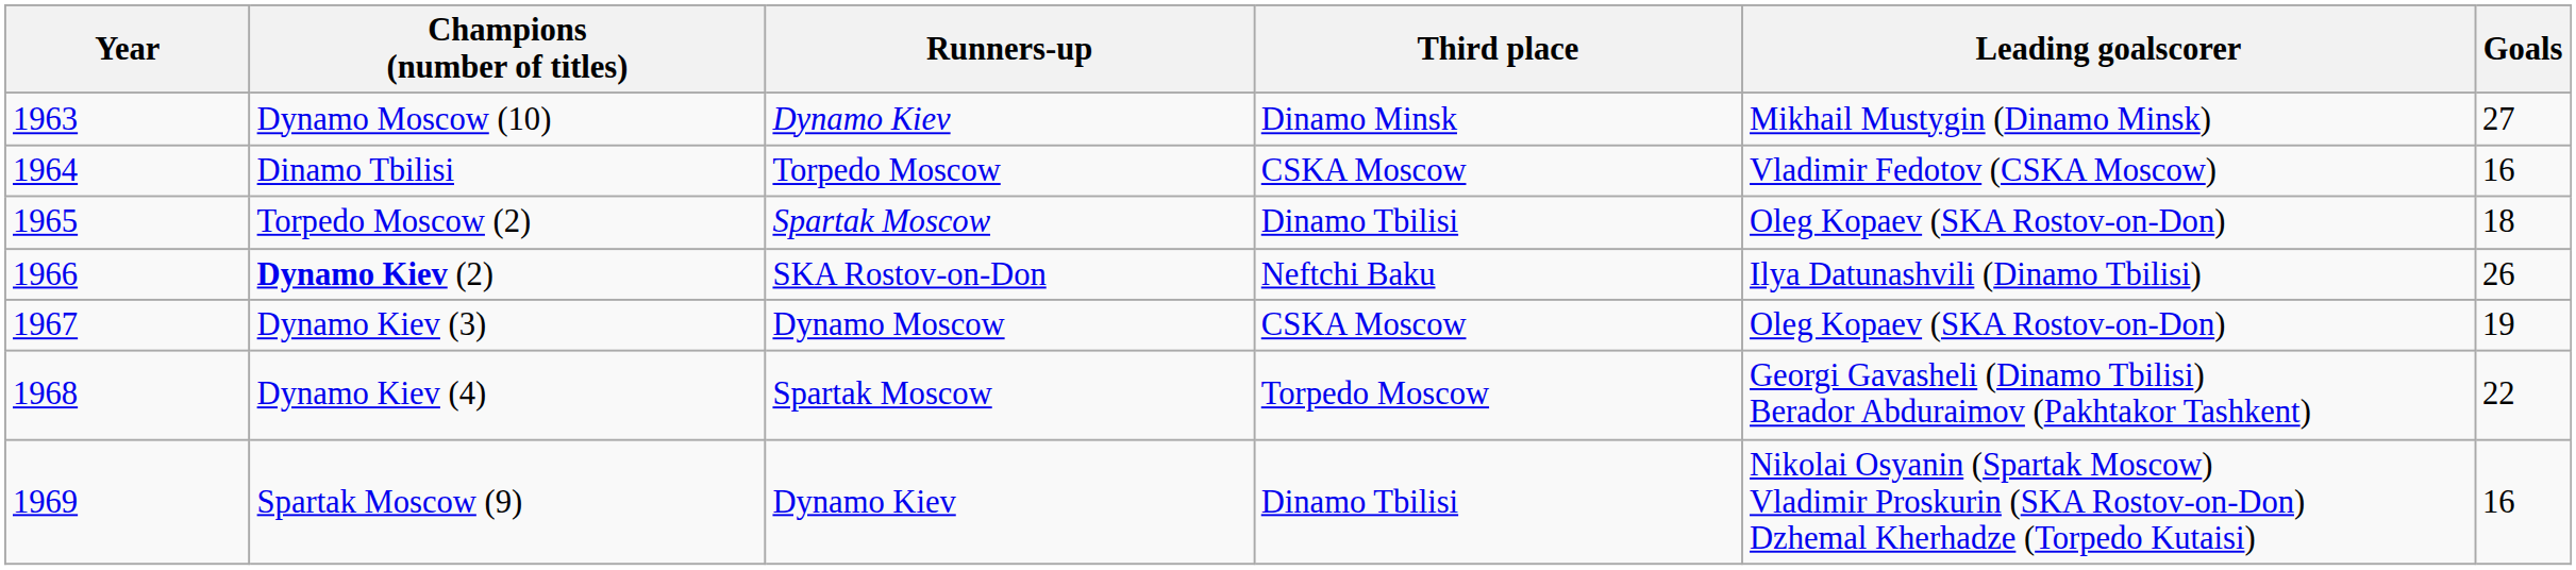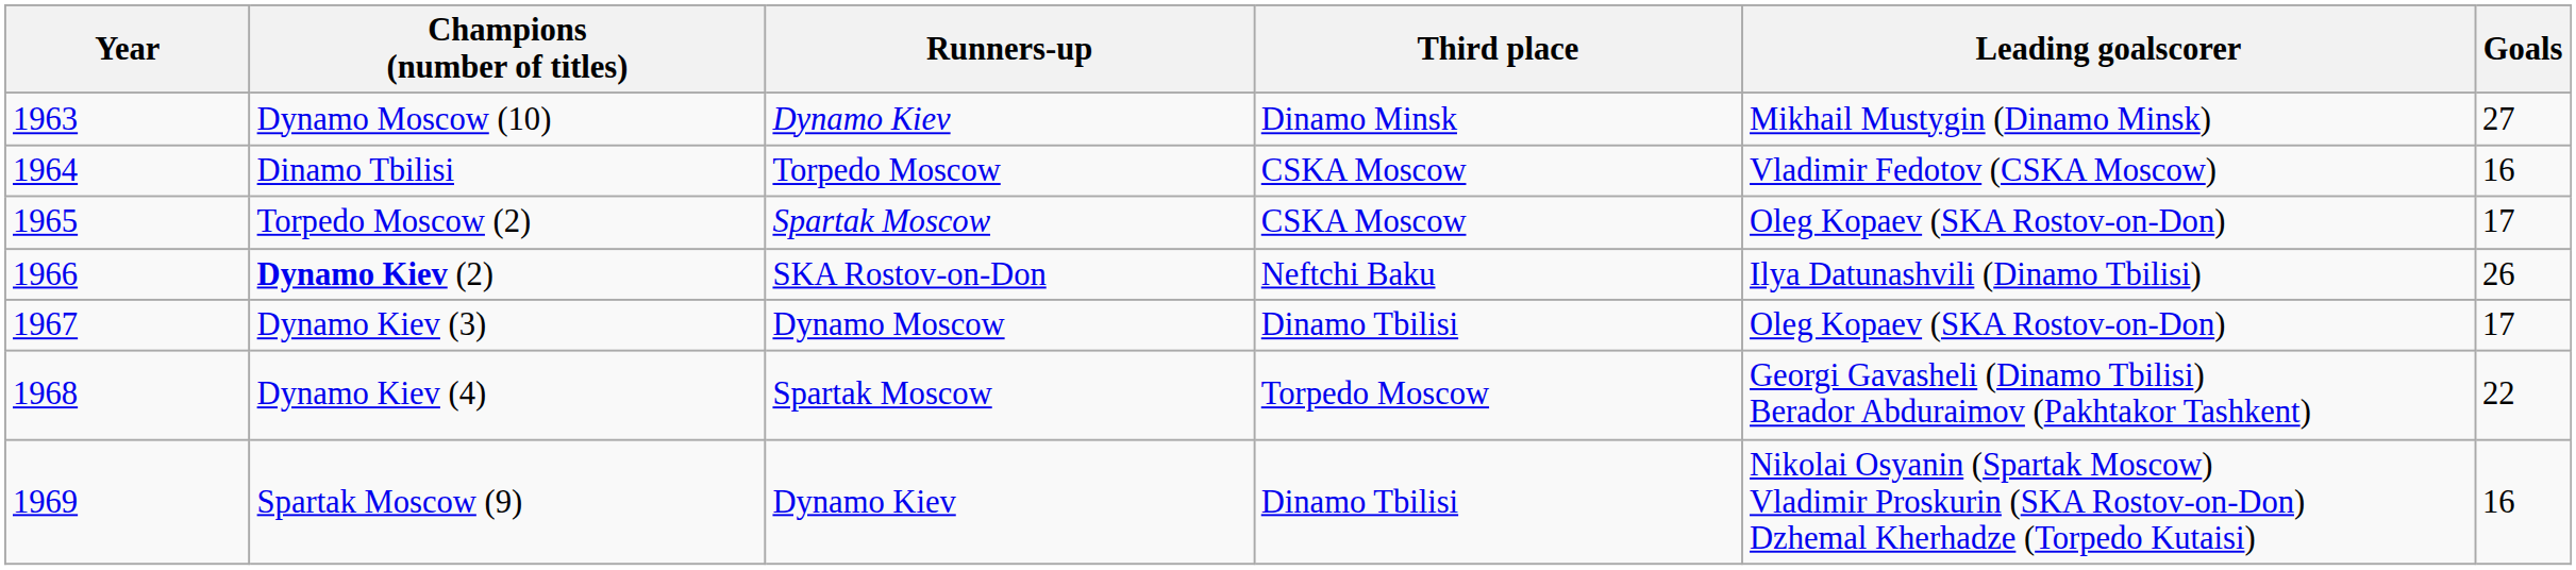 <table class="wikitable" style="width:100%;">
 <tr>
 <th width=9%>Year</th>
 <th width=19%>Champions<br>(number of titles)</th>
 <th width=18%>Runners-up</th>
 <th width=18%>Third place</th>
 <th width=27%>Leading goalscorer</th>
 <th width=1%>Goals</th>
 </tr>
 <tr>
 <td><a href='#'>1963</a></td>
 <td><a href='#'>Dynamo Moscow</a> (10)</td>
 <td><em><a href='#'>Dynamo Kiev</a></em></td>
 <td><a href='#'>Dinamo Minsk</a></td>
 <td><a href='#'>Mikhail Mustygin</a> (<a href='#'>Dinamo Minsk</a>)</td>
 <td>27</td>
 </tr>
 <tr>
 <td><a href='#'>1964</a></td>
 <td><a href='#'>Dinamo Tbilisi</a></td>
 <td><a href='#'>Torpedo Moscow</a></td>
 <td><a href='#'>CSKA Moscow</a></td>
 <td><a href='#'>Vladimir Fedotov</a> (<a href='#'>CSKA Moscow</a>)</td>
 <td>16</td>
 </tr>
 <tr>
 <td><a href='#'>1965</a></td>
 <td><a href='#'>Torpedo Moscow</a> (2)</td>
 <td><em><a href='#'>Spartak Moscow</a></em></td>
-<td><a href='#'>Dinamo Tbilisi</a></td>
+<td><a href='#'>CSKA Moscow</a></td>
 <td><a href='#'>Oleg Kopaev</a> (<a href='#'>SKA Rostov-on-Don</a>)</td>
-<td>18</td>
+<td>17</td>
 </tr>
 <tr>
 <td><a href='#'>1966</a></td>
 <td><strong><a href='#'>Dynamo Kiev</a></strong> (2)</td>
 <td><a href='#'>SKA Rostov-on-Don</a></td>
 <td><a href='#'>Neftchi Baku</a></td>
 <td><a href='#'>Ilya Datunashvili</a> (<a href='#'>Dinamo Tbilisi</a>)</td>
 <td>26</td>
 </tr>
 <tr>
 <td><a href='#'>1967</a></td>
 <td><a href='#'>Dynamo Kiev</a> (3)</td>
 <td><a href='#'>Dynamo Moscow</a></td>
-<td><a href='#'>CSKA Moscow</a></td>
+<td><a href='#'>Dinamo Tbilisi</a></td>
 <td><a href='#'>Oleg Kopaev</a> (<a href='#'>SKA Rostov-on-Don</a>)</td>
-<td>19</td>
+<td>17</td>
 </tr>
 <tr>
 <td><a href='#'>1968</a></td>
 <td><a href='#'>Dynamo Kiev</a> (4)</td>
 <td><a href='#'>Spartak Moscow</a></td>
 <td><a href='#'>Torpedo Moscow</a></td>
 <td><a href='#'>Georgi Gavasheli</a> (<a href='#'>Dinamo Tbilisi</a>)<br><a href='#'>Berador Abduraimov</a> (<a href='#'>Pakhtakor Tashkent</a>)</td>
 <td>22</td>
 </tr>
 <tr>
 <td><a href='#'>1969</a></td>
 <td><a href='#'>Spartak Moscow</a> (9)</td>
 <td><a href='#'>Dynamo Kiev</a></td>
 <td><a href='#'>Dinamo Tbilisi</a></td>
 <td><a href='#'>Nikolai Osyanin</a> (<a href='#'>Spartak Moscow</a>)<br><a href='#'>Vladimir Proskurin</a> (<a href='#'>SKA Rostov-on-Don</a>)<br><a href='#'>Dzhemal Kherhadze</a> (<a href='#'>Torpedo Kutaisi</a>)</td>
 <td>16</td>
 </tr>
 </table>
